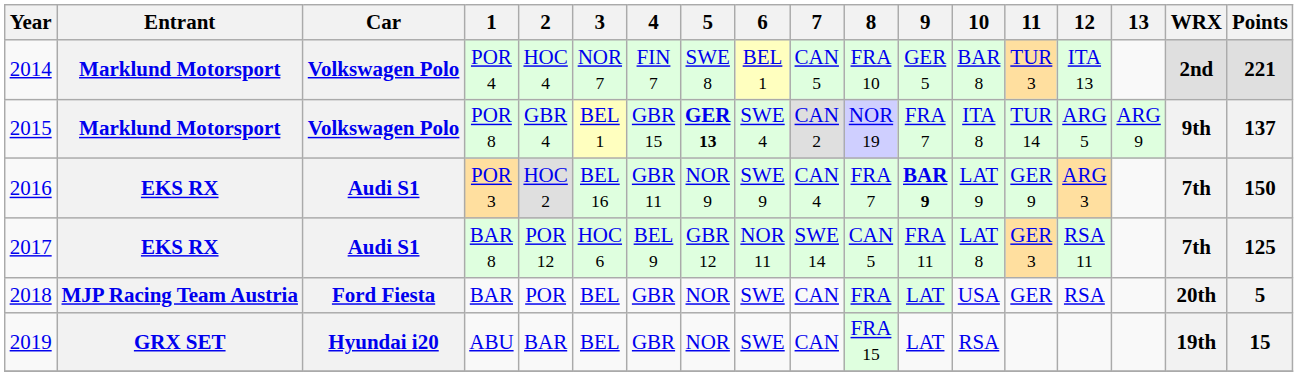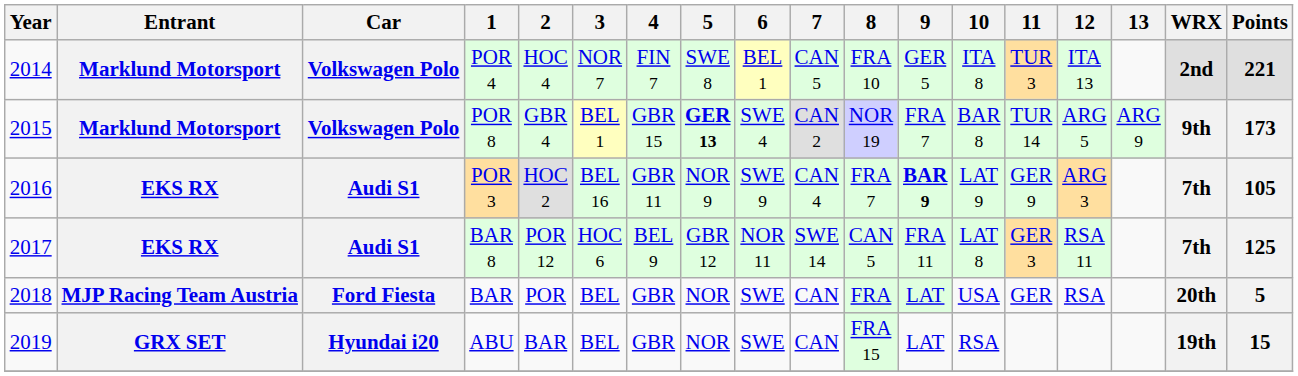 <table class="wikitable" border="1" style="text-align:center; font-size:90%;">
 <tr valign="top">
 <th>Year</th>
 <th>Entrant</th>
 <th>Car</th>
 <th>1</th>
 <th>2</th>
 <th>3</th>
 <th>4</th>
 <th>5</th>
 <th>6</th>
 <th>7</th>
 <th>8</th>
 <th>9</th>
 <th>10</th>
 <th>11</th>
 <th>12</th>
 <th>13</th>
 <th>WRX</th>
 <th>Points</th>
 </tr>
 <tr>
 <td><a href='#'>2014</a></td>
 <th><a href='#'>Marklund Motorsport</a></th>
 <th><a href='#'>Volkswagen Polo</a></th>
 <td style="background:#DFFFDF;"><a href='#'>POR</a><br><small>4</small></td>
 <td style="background:#DFFFDF;"><a href='#'>HOC</a><br><small>4</small></td>
 <td style="background:#DFFFDF;"><a href='#'>NOR</a><br><small>7</small></td>
 <td style="background:#DFFFDF;"><a href='#'>FIN</a><br><small>7</small></td>
 <td style="background:#DFFFDF;"><a href='#'>SWE</a><br><small>8</small></td>
 <td style="background:#FFFFBF;"><a href='#'>BEL</a><br><small>1</small></td>
 <td style="background:#DFFFDF;"><a href='#'>CAN</a><br><small>5</small></td>
 <td style="background:#DFFFDF;"><a href='#'>FRA</a><br><small>10</small></td>
 <td style="background:#DFFFDF;"><a href='#'>GER</a><br><small>5</small></td>
-<td style="background:#DFFFDF;"><a href='#'>BAR</a><br><small>8</small></td>
+<td style="background:#DFFFDF;"><a href='#'>ITA</a><br><small>8</small></td>
 <td style="background:#FFDF9F;"><a href='#'>TUR</a><br><small>3</small></td>
 <td style="background:#DFFFDF;"><a href='#'>ITA</a><br><small>13</small></td>
 <td></td>
 <th style="background:#DFDFDF;">2nd</th>
 <th style="background:#DFDFDF;">221</th>
 </tr>
 <tr>
 <td><a href='#'>2015</a></td>
 <th><a href='#'>Marklund Motorsport</a></th>
 <th><a href='#'>Volkswagen Polo</a></th>
 <td style="background:#DFFFDF;"><a href='#'>POR</a><br><small>8</small></td>
 <td style="background:#DFFFDF;"><a href='#'>GBR</a><br><small>4</small></td>
 <td style="background:#FFFFBF;"><a href='#'>BEL</a><br><small>1</small></td>
 <td style="background:#DFFFDF;"><a href='#'>GBR</a><br><small>15</small></td>
 <td style="background:#DFFFDF;"><strong><a href='#'>GER</a><br><small>13</small></strong></td>
 <td style="background:#DFFFDF;"><a href='#'>SWE</a><br><small>4</small></td>
 <td style="background:#DFDFDF;"><a href='#'>CAN</a><br><small>2</small></td>
 <td style="background:#CFCFFF;"><a href='#'>NOR</a><br><small>19</small></td>
 <td style="background:#DFFFDF;"><a href='#'>FRA</a><br><small>7</small></td>
-<td style="background:#DFFFDF;"><a href='#'>ITA</a><br><small>8</small></td>
+<td style="background:#DFFFDF;"><a href='#'>BAR</a><br><small>8</small></td>
 <td style="background:#DFFFDF;"><a href='#'>TUR</a><br><small>14</small></td>
 <td style="background:#DFFFDF;"><a href='#'>ARG</a><br><small>5</small></td>
 <td style="background:#DFFFDF;"><a href='#'>ARG</a><br><small>9</small></td>
 <th>9th</th>
-<th>137</th>
+<th>173</th>
 </tr>
 <tr>
 <td><a href='#'>2016</a></td>
 <th><a href='#'>EKS RX</a></th>
 <th><a href='#'>Audi S1</a></th>
 <td style="background:#FFDF9F;"><a href='#'>POR</a><br><small>3</small></td>
 <td style="background:#DFDFDF;"><a href='#'>HOC</a><br><small>2</small></td>
 <td style="background:#DFFFDF;"><a href='#'>BEL</a><br><small>16</small></td>
 <td style="background:#DFFFDF;"><a href='#'>GBR</a><br><small>11</small></td>
 <td style="background:#DFFFDF;"><a href='#'>NOR</a><br><small>9</small></td>
 <td style="background:#DFFFDF;"><a href='#'>SWE</a><br><small>9</small></td>
 <td style="background:#DFFFDF;"><a href='#'>CAN</a><br><small>4</small></td>
 <td style="background:#DFFFDF;"><a href='#'>FRA</a><br><small>7</small></td>
 <td style="background:#DFFFDF;"><strong><a href='#'>BAR</a><br><small>9</small></strong></td>
 <td style="background:#DFFFDF;"><a href='#'>LAT</a><br><small>9</small></td>
 <td style="background:#DFFFDF;"><a href='#'>GER</a><br><small>9</small></td>
 <td style="background:#FFDF9F;"><a href='#'>ARG</a><br><small>3</small></td>
 <td></td>
 <th>7th</th>
-<th>150</th>
+<th>105</th>
 </tr>
 <tr>
 <td><a href='#'>2017</a></td>
 <th><a href='#'>EKS RX</a></th>
 <th><a href='#'>Audi S1</a></th>
 <td style="background:#DFFFDF;"><a href='#'>BAR</a><br><small>8</small></td>
 <td style="background:#DFFFDF;"><a href='#'>POR</a><br><small>12</small></td>
 <td style="background:#DFFFDF;"><a href='#'>HOC</a><br><small>6</small></td>
 <td style="background:#DFFFDF;"><a href='#'>BEL</a><br><small>9</small></td>
 <td style="background:#DFFFDF;"><a href='#'>GBR</a><br><small>12</small></td>
 <td style="background:#DFFFDF;"><a href='#'>NOR</a><br><small>11</small></td>
 <td style="background:#DFFFDF;"><a href='#'>SWE</a><br><small>14</small></td>
 <td style="background:#DFFFDF;"><a href='#'>CAN</a><br><small>5</small></td>
 <td style="background:#DFFFDF;"><a href='#'>FRA</a><br><small>11</small></td>
 <td style="background:#DFFFDF;"><a href='#'>LAT</a><br><small>8</small></td>
 <td style="background:#FFDF9F;"><a href='#'>GER</a><br><small>3</small></td>
 <td style="background:#DFFFDF;"><a href='#'>RSA</a><br><small>11</small></td>
 <td></td>
 <th>7th</th>
 <th>125</th>
 </tr>
 <tr>
 <td><a href='#'>2018</a></td>
 <th><a href='#'>MJP Racing Team Austria</a></th>
 <th><a href='#'>Ford Fiesta</a></th>
 <td><a href='#'>BAR</a></td>
 <td><a href='#'>POR</a></td>
 <td><a href='#'>BEL</a></td>
 <td><a href='#'>GBR</a></td>
 <td><a href='#'>NOR</a></td>
 <td><a href='#'>SWE</a></td>
 <td><a href='#'>CAN</a></td>
 <td style="background:#DFFFDF;"><a href='#'>FRA</a><br></td>
 <td style="background:#DFFFDF;"><a href='#'>LAT</a><br></td>
 <td><a href='#'>USA</a></td>
 <td><a href='#'>GER</a></td>
 <td><a href='#'>RSA</a></td>
 <td></td>
 <th>20th</th>
 <th>5</th>
 </tr>
 <tr>
 <td><a href='#'>2019</a></td>
 <th><a href='#'>GRX SET</a></th>
 <th><a href='#'>Hyundai i20</a></th>
 <td><a href='#'>ABU</a></td>
 <td><a href='#'>BAR</a></td>
 <td><a href='#'>BEL</a></td>
 <td><a href='#'>GBR</a></td>
 <td><a href='#'>NOR</a></td>
 <td><a href='#'>SWE</a></td>
 <td><a href='#'>CAN</a></td>
 <td style="background:#DFFFDF;"><a href='#'>FRA</a><br><small>15</small></td>
 <td><a href='#'>LAT</a></td>
 <td><a href='#'>RSA</a></td>
 <td></td>
 <td></td>
 <td></td>
 <th>19th</th>
 <th>15</th>
 </tr>
 <tr>
 </tr>
 </table>
